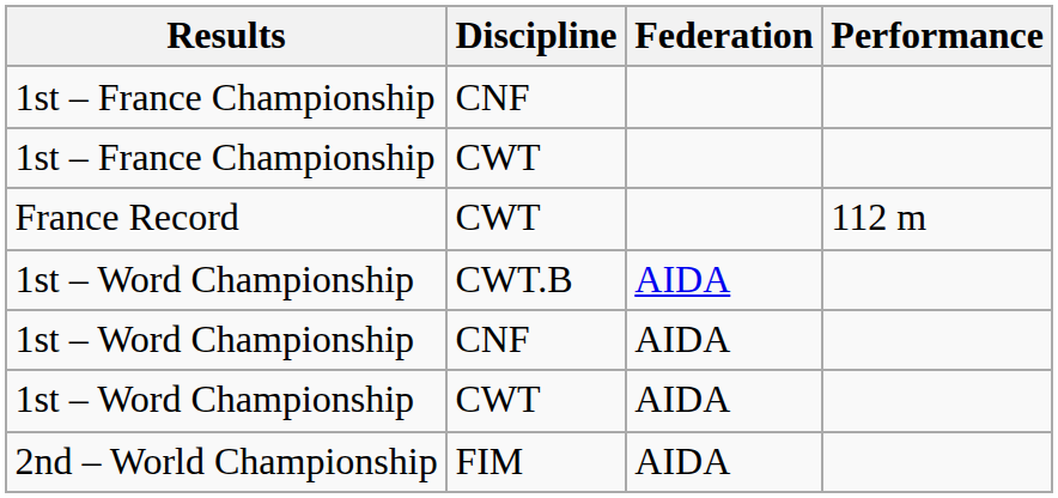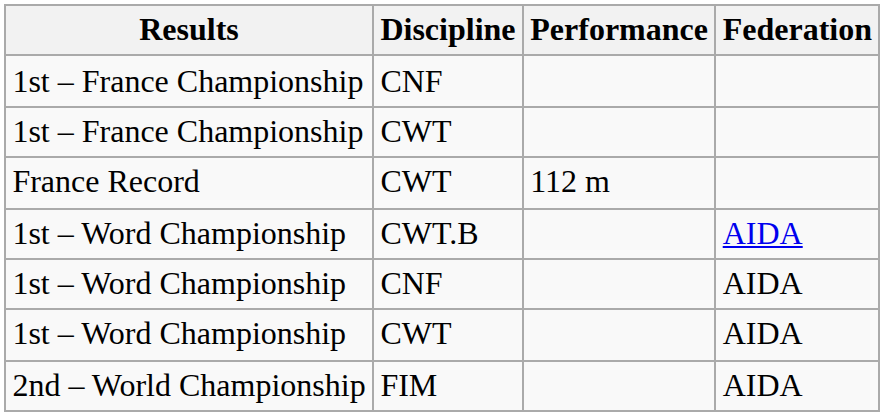 <table class="wikitable">
 <tr>
 <th>Results</th>
 <th>Discipline</th>
+<th>Performance</th>
 <th>Federation</th>
-<th>Performance</th>
 </tr>
 <tr>
 <td>1st – France Championship</td>
 <td>CNF</td>
 <td></td>
 <td></td>
 </tr>
 <tr>
 <td>1st – France Championship</td>
 <td>CWT</td>
 <td></td>
 <td></td>
 </tr>
 <tr>
 <td>France Record</td>
 <td>CWT</td>
+<td>112 m</td>
 <td></td>
-<td>112 m</td>
 </tr>
 <tr>
 <td>1st – Word Championship</td>
 <td>CWT.B</td>
+<td></td>
 <td><a href='#'>AIDA</a></td>
-<td></td>
 </tr>
 <tr>
 <td>1st – Word Championship</td>
 <td>CNF</td>
+<td></td>
 <td>AIDA</td>
-<td></td>
 </tr>
 <tr>
 <td>1st – Word Championship</td>
 <td>CWT</td>
+<td></td>
 <td>AIDA</td>
-<td></td>
 </tr>
 <tr>
 <td>2nd – World Championship</td>
 <td>FIM</td>
+<td></td>
 <td>AIDA</td>
-<td></td>
 </tr>
 </table>
